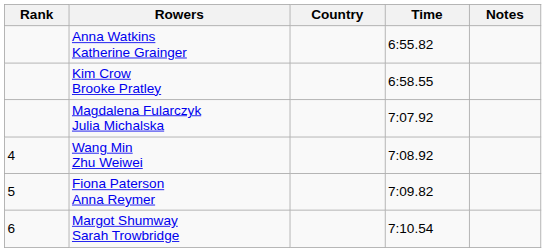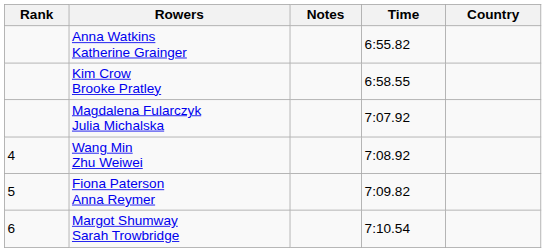 <table class="wikitable" width=50%>
 <tr>
 <th>Rank</th>
 <th>Rowers</th>
+<th>Notes</th>
+<th>Time</th>
 <th>Country</th>
-<th>Time</th>
-<th>Notes</th>
 </tr>
 <tr>
 <td></td>
 <td><a href='#'>Anna Watkins</a><br><a href='#'>Katherine Grainger</a></td>
 <td></td>
 <td>6:55.82</td>
 <td></td>
 </tr>
 <tr>
 <td></td>
 <td><a href='#'>Kim Crow</a><br><a href='#'>Brooke Pratley</a></td>
 <td></td>
 <td>6:58.55</td>
 <td></td>
 </tr>
 <tr>
 <td></td>
 <td><a href='#'>Magdalena Fularczyk</a><br><a href='#'>Julia Michalska</a></td>
 <td></td>
 <td>7:07.92</td>
 <td></td>
 </tr>
 <tr>
 <td>4</td>
 <td><a href='#'>Wang Min</a><br><a href='#'>Zhu Weiwei</a></td>
 <td></td>
 <td>7:08.92</td>
 <td></td>
 </tr>
 <tr>
 <td>5</td>
 <td><a href='#'>Fiona Paterson</a><br><a href='#'>Anna Reymer</a></td>
 <td></td>
 <td>7:09.82</td>
 <td></td>
 </tr>
 <tr>
 <td>6</td>
 <td><a href='#'>Margot Shumway</a><br><a href='#'>Sarah Trowbridge</a></td>
 <td></td>
 <td>7:10.54</td>
 <td></td>
 </tr>
 </table>
